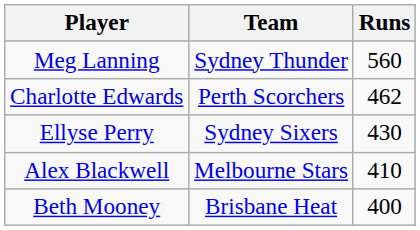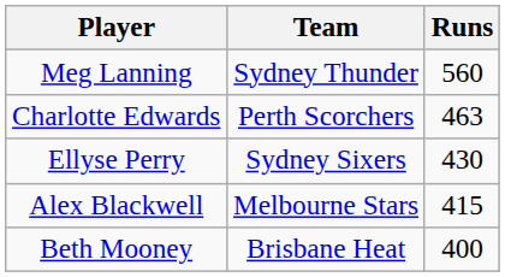 <table class="wikitable" style="text-align: center;">
 <tr>
 <th>Player</th>
 <th>Team</th>
 <th>Runs</th>
 </tr>
 <tr>
 <td><a href='#'>Meg Lanning</a></td>
 <td><a href='#'>Sydney Thunder</a></td>
 <td>560</td>
 </tr>
 <tr>
 <td><a href='#'>Charlotte Edwards</a></td>
 <td><a href='#'>Perth Scorchers</a></td>
-<td>462</td>
+<td>463</td>
 </tr>
 <tr>
 <td><a href='#'>Ellyse Perry</a></td>
 <td><a href='#'>Sydney Sixers</a></td>
 <td>430</td>
 </tr>
 <tr>
 <td><a href='#'>Alex Blackwell</a></td>
 <td><a href='#'>Melbourne Stars</a></td>
-<td>410</td>
+<td>415</td>
 </tr>
 <tr>
 <td><a href='#'>Beth Mooney</a></td>
 <td><a href='#'>Brisbane Heat</a></td>
 <td>400</td>
 </tr>
 </table>
